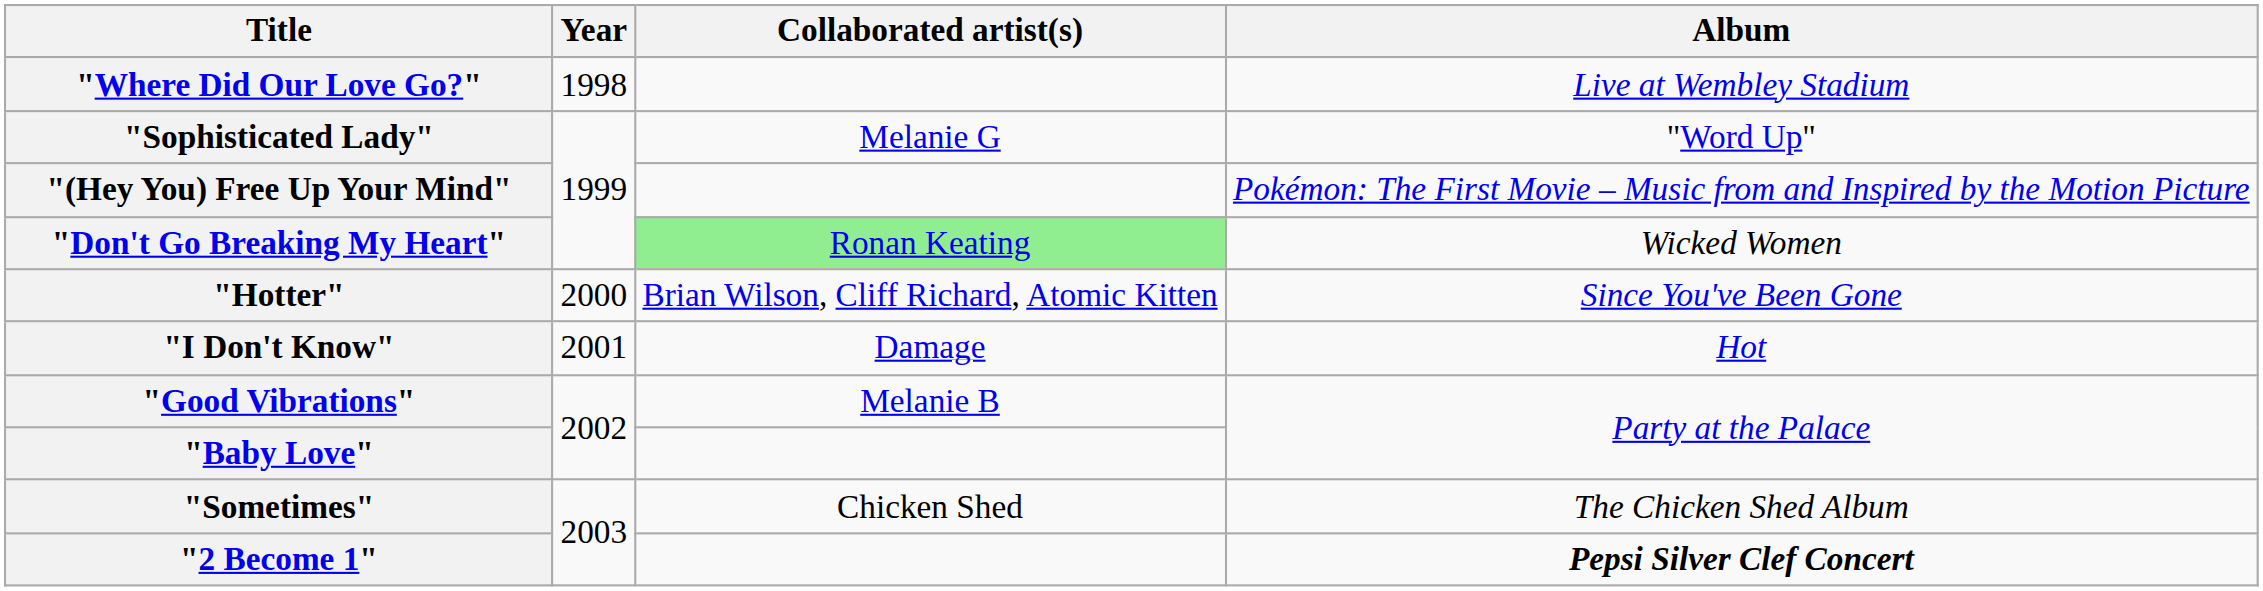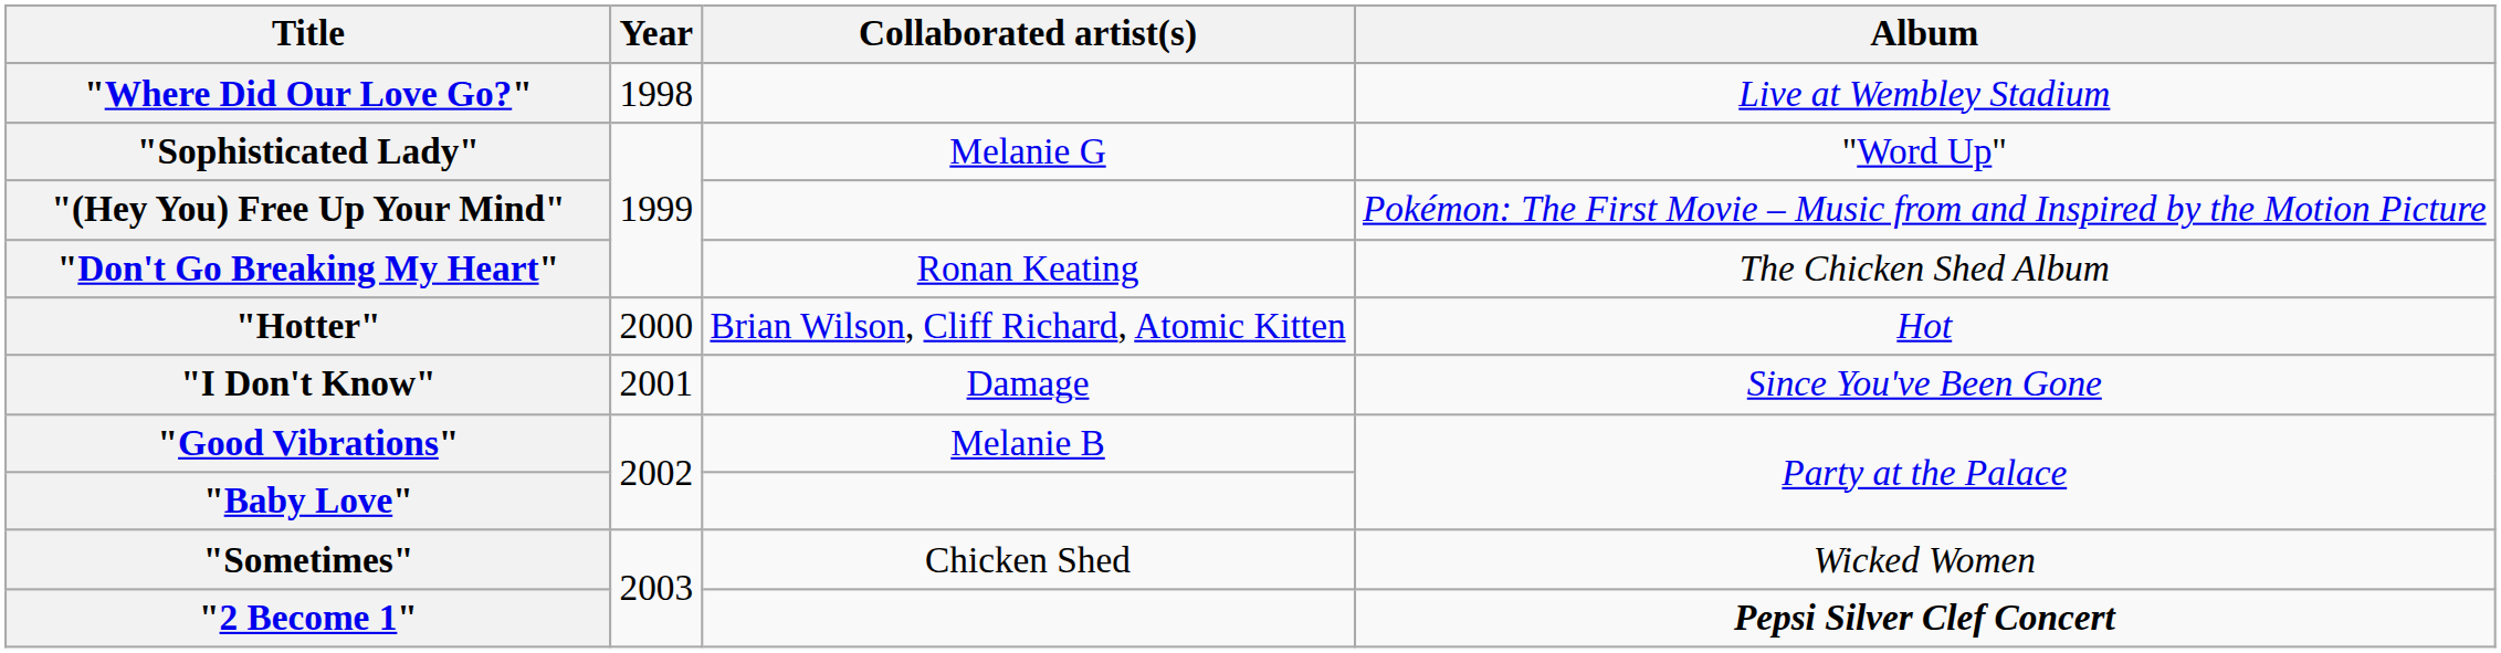 <table class="wikitable plainrowheaders" style="text-align:center;">
 <tr>
 <th scope="col" style="width:16em;">Title</th>
 <th scope="col">Year</th>
 <th scope="col">Collaborated artist(s)</th>
 <th scope="col">Album</th>
 </tr>
 <tr>
 <th scope="row">"<a href='#'>Where Did Our Love Go?</a>"</th>
 <td>1998</td>
 <td></td>
 <td><em><a href='#'>Live at Wembley Stadium</a></em></td>
 </tr>
 <tr>
 <th scope="row">"Sophisticated Lady"</th>
 <td rowspan="3">1999</td>
 <td><a href='#'>Melanie G</a></td>
 <td>"<a href='#'>Word Up</a>" </td>
 </tr>
 <tr>
 <th scope="row">"(Hey You) Free Up Your Mind"</th>
 <td></td>
 <td><em><a href='#'>Pokémon: The First Movie – Music from and Inspired by the Motion Picture</a></em></td>
 </tr>
 <tr>
 <th scope="row">"<a href='#'>Don't Go Breaking My Heart</a>"</th>
-<td style="background: lightgreen;"><a href='#'>Ronan Keating</a></td>
-<td><em>Wicked Women</em></td>
+<td><a href='#'>Ronan Keating</a></td>
+<td><em>The Chicken Shed Album</em></td>
 </tr>
 <tr>
 <th scope="row">"Hotter"</th>
 <td>2000</td>
 <td><a href='#'>Brian Wilson</a>, <a href='#'>Cliff Richard</a>, <a href='#'>Atomic Kitten</a></td>
-<td><em><a href='#'>Since You've Been Gone</a></em></td>
+<td><em><a href='#'>Hot</a></em></td>
 </tr>
 <tr>
 <th scope="row">"I Don't Know"</th>
 <td>2001</td>
 <td><a href='#'>Damage</a></td>
-<td><em><a href='#'>Hot</a></em></td>
+<td><em><a href='#'>Since You've Been Gone</a></em></td>
 </tr>
 <tr>
 <th scope="row">"<a href='#'>Good Vibrations</a>"</th>
 <td rowspan="2">2002</td>
 <td><a href='#'>Melanie B</a></td>
 <td rowspan="2"><em><a href='#'>Party at the Palace</a></em></td>
 </tr>
 <tr>
 <th scope="row">"<a href='#'>Baby Love</a>"</th>
 <td></td>
 </tr>
 <tr>
 <th scope="row">"Sometimes"</th>
 <td rowspan="2">2003</td>
 <td>Chicken Shed</td>
-<td><em>The Chicken Shed Album</em></td>
+<td><em>Wicked Women</em></td>
 </tr>
 <tr>
 <th scope="row">"<a href='#'>2 Become 1</a>"</th>
 <td></td>
 <td><strong><em>Pepsi Silver Clef Concert</em></strong></td>
 </tr>
 </table>
